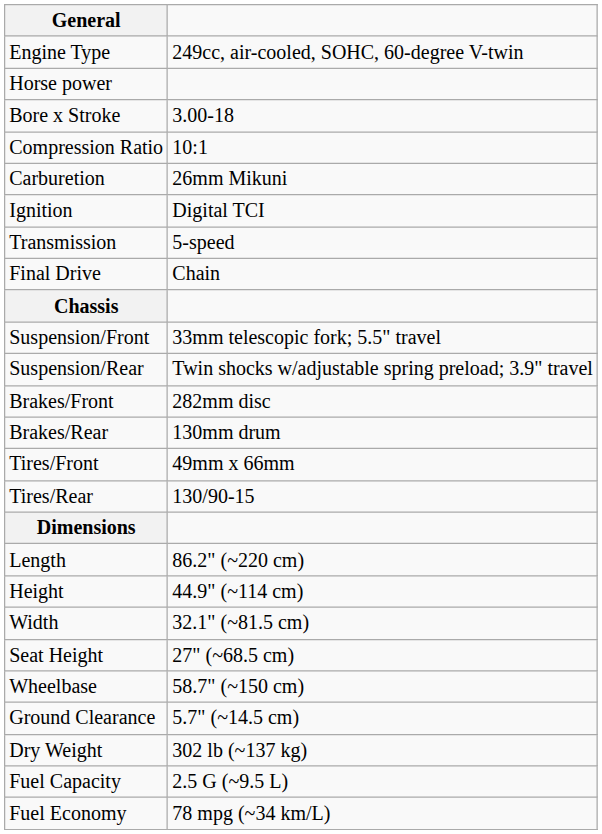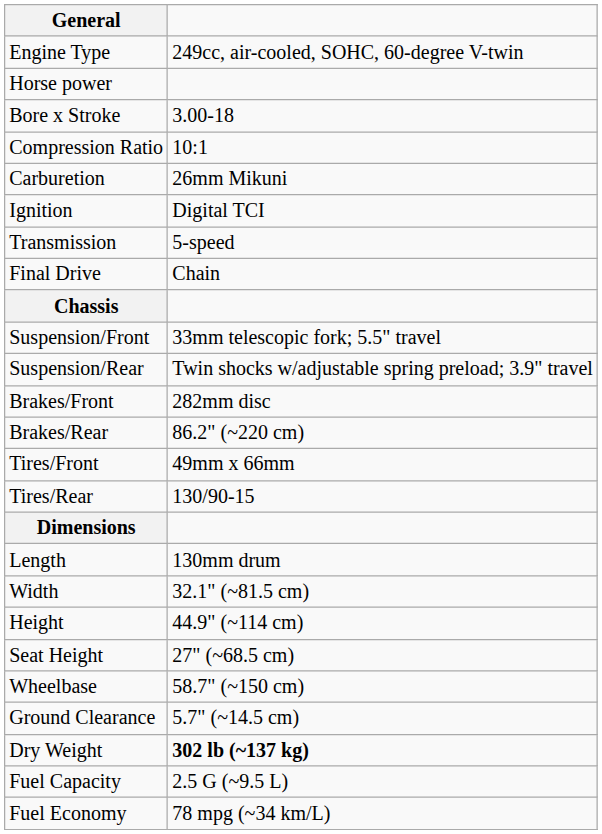 <table class="wikitable">
 <tr>
 <th>General</th>
 </tr>
 <tr>
 <td>Engine Type</td>
 <td>249cc, air-cooled, SOHC, 60-degree V-twin</td>
 </tr>
 <tr>
 <td>Horse power</td>
 </tr>
 <tr>
 <td>Bore x Stroke</td>
 <td>3.00-18</td>
 </tr>
 <tr>
 <td>Compression Ratio</td>
 <td>10:1</td>
 </tr>
 <tr>
 <td>Carburetion</td>
 <td>26mm Mikuni</td>
 </tr>
 <tr>
 <td>Ignition</td>
 <td>Digital TCI</td>
 </tr>
 <tr>
 <td>Transmission</td>
 <td>5-speed</td>
 </tr>
 <tr>
 <td>Final Drive</td>
 <td>Chain</td>
 </tr>
 <tr>
 <th>Chassis</th>
 </tr>
 <tr>
 <td>Suspension/Front</td>
 <td>33mm telescopic fork; 5.5" travel</td>
 </tr>
 <tr>
 <td>Suspension/Rear</td>
 <td>Twin shocks w/adjustable spring preload; 3.9" travel</td>
 </tr>
 <tr>
 <td>Brakes/Front</td>
 <td>282mm disc</td>
 </tr>
 <tr>
 <td>Brakes/Rear</td>
-<td>130mm drum</td>
+<td>86.2"  (~220 cm)</td>
 </tr>
 <tr>
 <td>Tires/Front</td>
 <td>49mm x 66mm</td>
 </tr>
 <tr>
 <td>Tires/Rear</td>
 <td>130/90-15</td>
 </tr>
 <tr>
 <th>Dimensions</th>
 </tr>
 <tr>
 <td>Length</td>
-<td>86.2"  (~220 cm)</td>
+<td>130mm drum</td>
+</tr>
+<tr>
+<td>Width</td>
+<td>32.1"  (~81.5 cm)</td>
 </tr>
 <tr>
 <td>Height</td>
 <td>44.9"  (~114 cm)</td>
-</tr>
-<tr>
-<td>Width</td>
-<td>32.1"  (~81.5 cm)</td>
 </tr>
 <tr>
 <td>Seat Height</td>
 <td>27"    (~68.5 cm)</td>
 </tr>
 <tr>
 <td>Wheelbase</td>
 <td>58.7"  (~150 cm)</td>
 </tr>
 <tr>
 <td>Ground Clearance</td>
 <td>5.7"   (~14.5 cm)</td>
 </tr>
 <tr>
 <td>Dry Weight</td>
-<td>302 lb (~137 kg)</td>
+<td><strong>302 lb (~137 kg)</strong></td>
 </tr>
 <tr>
 <td>Fuel Capacity</td>
 <td>2.5 G  (~9.5 L)</td>
 </tr>
 <tr>
 <td>Fuel Economy</td>
 <td>78 mpg  (~34 km/L)</td>
 </tr>
 <tr>
 </tr>
 </table>
